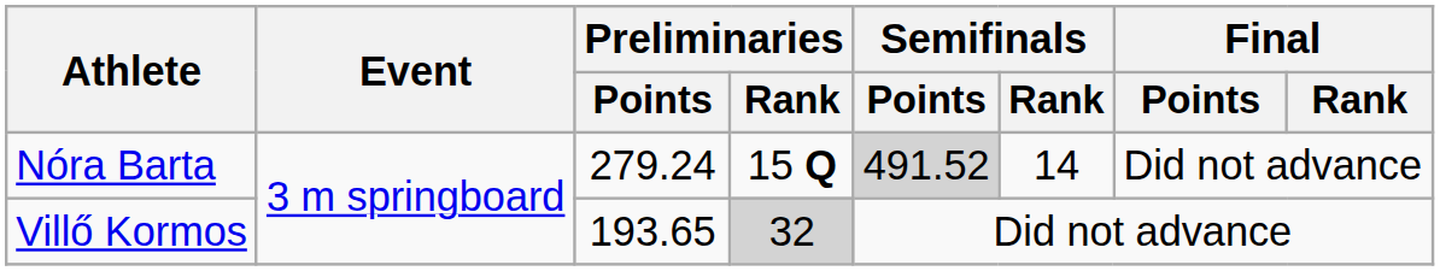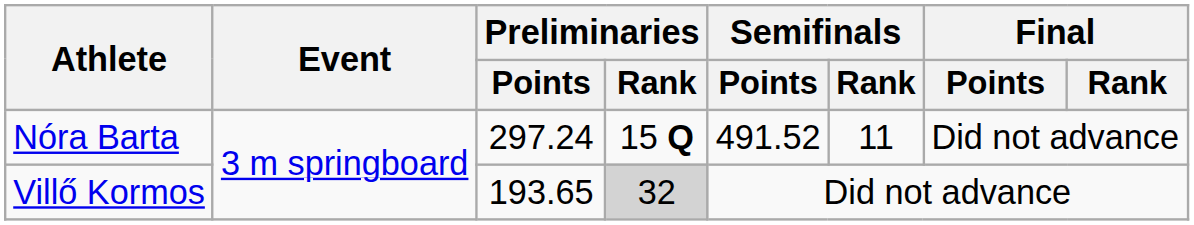 <table class=wikitable style="font-size:90%">
 <tr>
 <th rowspan="2">Athlete</th>
 <th rowspan="2">Event</th>
 <th colspan="2">Preliminaries</th>
 <th colspan="2">Semifinals</th>
 <th colspan="2">Final</th>
 </tr>
 <tr style="font-size:95%">
 <th>Points</th>
 <th>Rank</th>
 <th>Points</th>
 <th>Rank</th>
 <th>Points</th>
 <th>Rank</th>
 </tr>
 <tr align=center>
 <td align=left><a href='#'>Nóra Barta</a></td>
 <td align=left rowspan=2><a href='#'>3 m springboard</a></td>
-<td>279.24</td>
+<td>297.24</td>
 <td>15 <strong>Q</strong></td>
-<td style="background: lightgrey;">491.52</td>
-<td>14</td>
+<td>491.52</td>
+<td>11</td>
 <td colspan=2>Did not advance</td>
 </tr>
 <tr align=center>
 <td align=left><a href='#'>Villő Kormos</a></td>
 <td>193.65</td>
 <td style="background: lightgrey;">32</td>
 <td colspan=4>Did not advance</td>
 </tr>
 </table>
